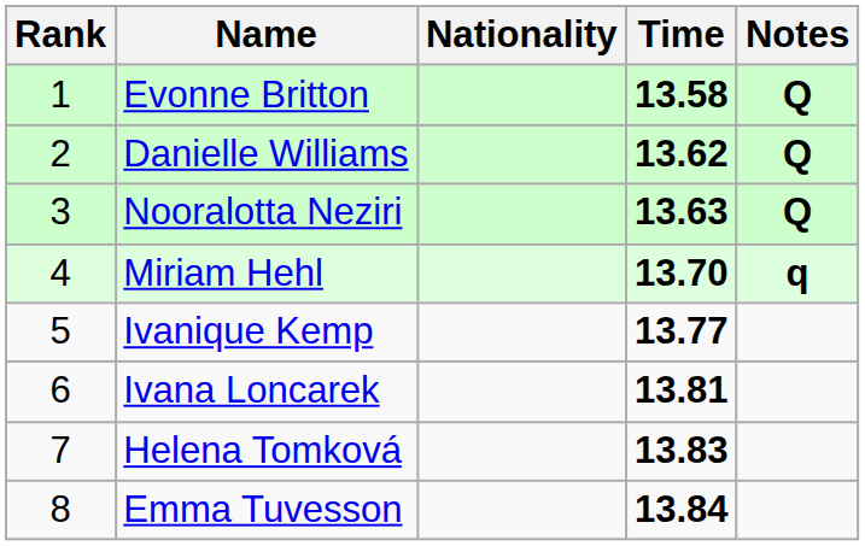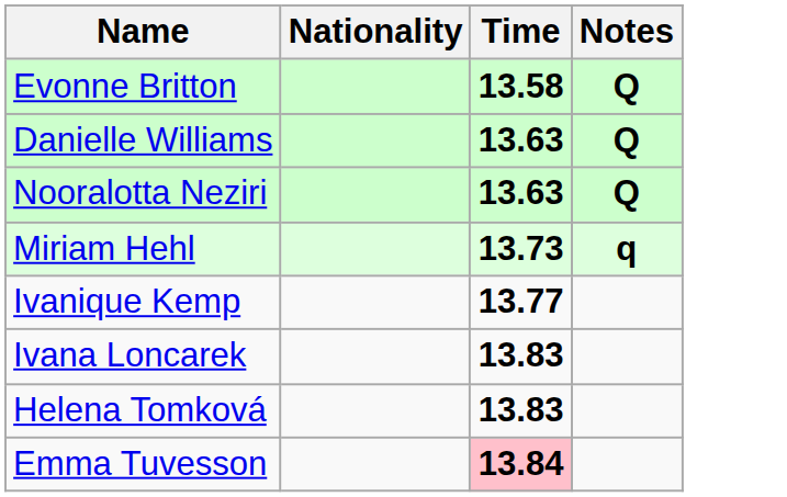 <table class="wikitable sortable" style="text-align:center">
 <tr>
-<th>Rank</th>
 <th>Name</th>
 <th>Nationality</th>
 <th>Time</th>
 <th>Notes</th>
 </tr>
 <tr bgcolor=ccffcc>
-<td>1</td>
 <td align=left><a href='#'>Evonne Britton</a></td>
 <td align=left></td>
 <td><strong>13.58</strong></td>
 <td><strong>Q</strong></td>
 </tr>
 <tr bgcolor=ccffcc>
-<td>2</td>
 <td align=left><a href='#'>Danielle Williams</a></td>
 <td align=left></td>
-<td><strong>13.62</strong></td>
+<td><strong>13.63</strong></td>
 <td><strong>Q</strong></td>
 </tr>
 <tr bgcolor=ccffcc>
-<td>3</td>
 <td align=left><a href='#'>Nooralotta Neziri</a></td>
 <td align=left></td>
 <td><strong>13.63</strong></td>
 <td><strong>Q</strong></td>
 </tr>
 <tr bgcolor=ddffdd>
-<td>4</td>
 <td align=left><a href='#'>Miriam Hehl</a></td>
 <td align=left></td>
-<td><strong>13.70</strong></td>
+<td><strong>13.73</strong></td>
 <td><strong>q</strong></td>
 </tr>
 <tr>
-<td>5</td>
 <td align=left><a href='#'>Ivanique Kemp</a></td>
 <td align=left></td>
 <td><strong>13.77</strong></td>
 <td></td>
 </tr>
 <tr>
-<td>6</td>
 <td align=left><a href='#'>Ivana Loncarek</a></td>
 <td align=left></td>
-<td><strong>13.81</strong></td>
+<td><strong>13.83</strong></td>
 <td></td>
 </tr>
 <tr>
-<td>7</td>
 <td align=left><a href='#'>Helena Tomková</a></td>
 <td align=left></td>
 <td><strong>13.83</strong></td>
 <td></td>
 </tr>
 <tr>
-<td>8</td>
 <td align=left><a href='#'>Emma Tuvesson</a></td>
 <td align=left></td>
-<td><strong>13.84</strong></td>
+<td style="background: pink;"><strong>13.84</strong></td>
 <td></td>
 </tr>
 </table>
